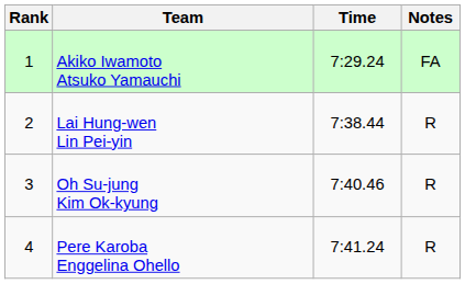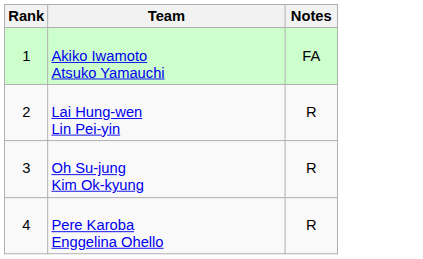 <table class=wikitable style="text-align:center">
 <tr>
 <th width=40>Rank</th>
 <th width=250>Team</th>
-<th width=80>Time</th>
 <th width=50>Notes</th>
 </tr>
 <tr bgcolor="ccffcc">
 <td>1</td>
 <td align=left><br><a href='#'>Akiko Iwamoto</a><br><a href='#'>Atsuko Yamauchi</a></td>
-<td>7:29.24</td>
 <td>FA</td>
 </tr>
 <tr>
 <td>2</td>
 <td align=left><br><a href='#'>Lai Hung-wen</a><br><a href='#'>Lin Pei-yin</a></td>
-<td>7:38.44</td>
 <td>R</td>
 </tr>
 <tr>
 <td>3</td>
 <td align=left><br><a href='#'>Oh Su-jung</a><br><a href='#'>Kim Ok-kyung</a></td>
-<td>7:40.46</td>
 <td>R</td>
 </tr>
 <tr>
 <td>4</td>
 <td align=left><br><a href='#'>Pere Karoba</a><br><a href='#'>Enggelina Ohello</a></td>
-<td>7:41.24</td>
 <td>R</td>
 </tr>
 </table>
